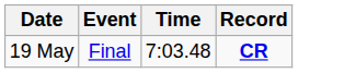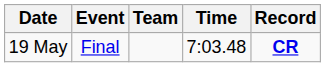 <table class="wikitable" style=text-align:center>
 <tr>
 <th>Date</th>
 <th>Event</th>
+<th>Team</th>
 <th>Time</th>
 <th>Record</th>
 </tr>
 <tr>
 <td>19 May</td>
 <td><a href='#'>Final</a></td>
+<td align=left></td>
 <td>7:03.48</td>
 <td><strong><a href='#'>CR</a></strong></td>
 </tr>
 </table>
